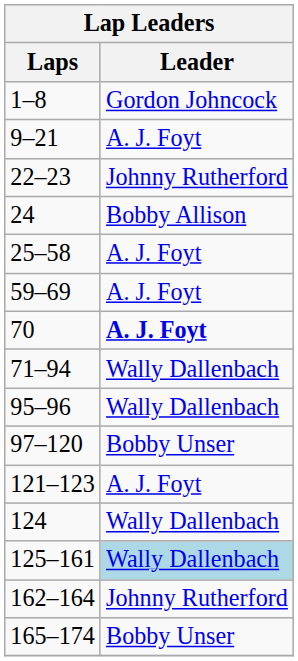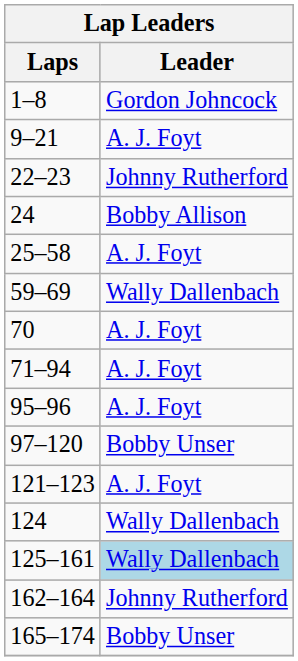 <table class="wikitable">
 <tr>
 <th colspan=2>Lap Leaders</th>
 </tr>
 <tr>
 <th>Laps</th>
 <th>Leader</th>
 </tr>
 <tr>
 <td>1–8</td>
 <td><a href='#'>Gordon Johncock</a></td>
 </tr>
 <tr>
 <td>9–21</td>
 <td><a href='#'>A. J. Foyt</a></td>
 </tr>
 <tr>
 <td>22–23</td>
 <td><a href='#'>Johnny Rutherford</a></td>
 </tr>
 <tr>
 <td>24</td>
 <td><a href='#'>Bobby Allison</a></td>
 </tr>
 <tr>
 <td>25–58</td>
 <td><a href='#'>A. J. Foyt</a></td>
 </tr>
 <tr>
 <td>59–69</td>
+<td><a href='#'>Wally Dallenbach</a></td>
+</tr>
+<tr>
+<td>70</td>
 <td><a href='#'>A. J. Foyt</a></td>
 </tr>
 <tr>
-<td>70</td>
-<td><strong><a href='#'>A. J. Foyt</a></strong></td>
-</tr>
-<tr>
 <td>71–94</td>
-<td><a href='#'>Wally Dallenbach</a></td>
+<td><a href='#'>A. J. Foyt</a></td>
 </tr>
 <tr>
 <td>95–96</td>
-<td><a href='#'>Wally Dallenbach</a></td>
+<td><a href='#'>A. J. Foyt</a></td>
 </tr>
 <tr>
 <td>97–120</td>
 <td><a href='#'>Bobby Unser</a></td>
 </tr>
 <tr>
 <td>121–123</td>
 <td><a href='#'>A. J. Foyt</a></td>
 </tr>
 <tr>
 <td>124</td>
 <td><a href='#'>Wally Dallenbach</a></td>
 </tr>
 <tr>
 <td>125–161</td>
 <td style="background: lightblue;"><a href='#'>Wally Dallenbach</a></td>
 </tr>
 <tr>
 <td>162–164</td>
 <td><a href='#'>Johnny Rutherford</a></td>
 </tr>
 <tr>
 <td>165–174</td>
 <td><a href='#'>Bobby Unser</a></td>
 </tr>
 <tr>
 </tr>
 </table>
